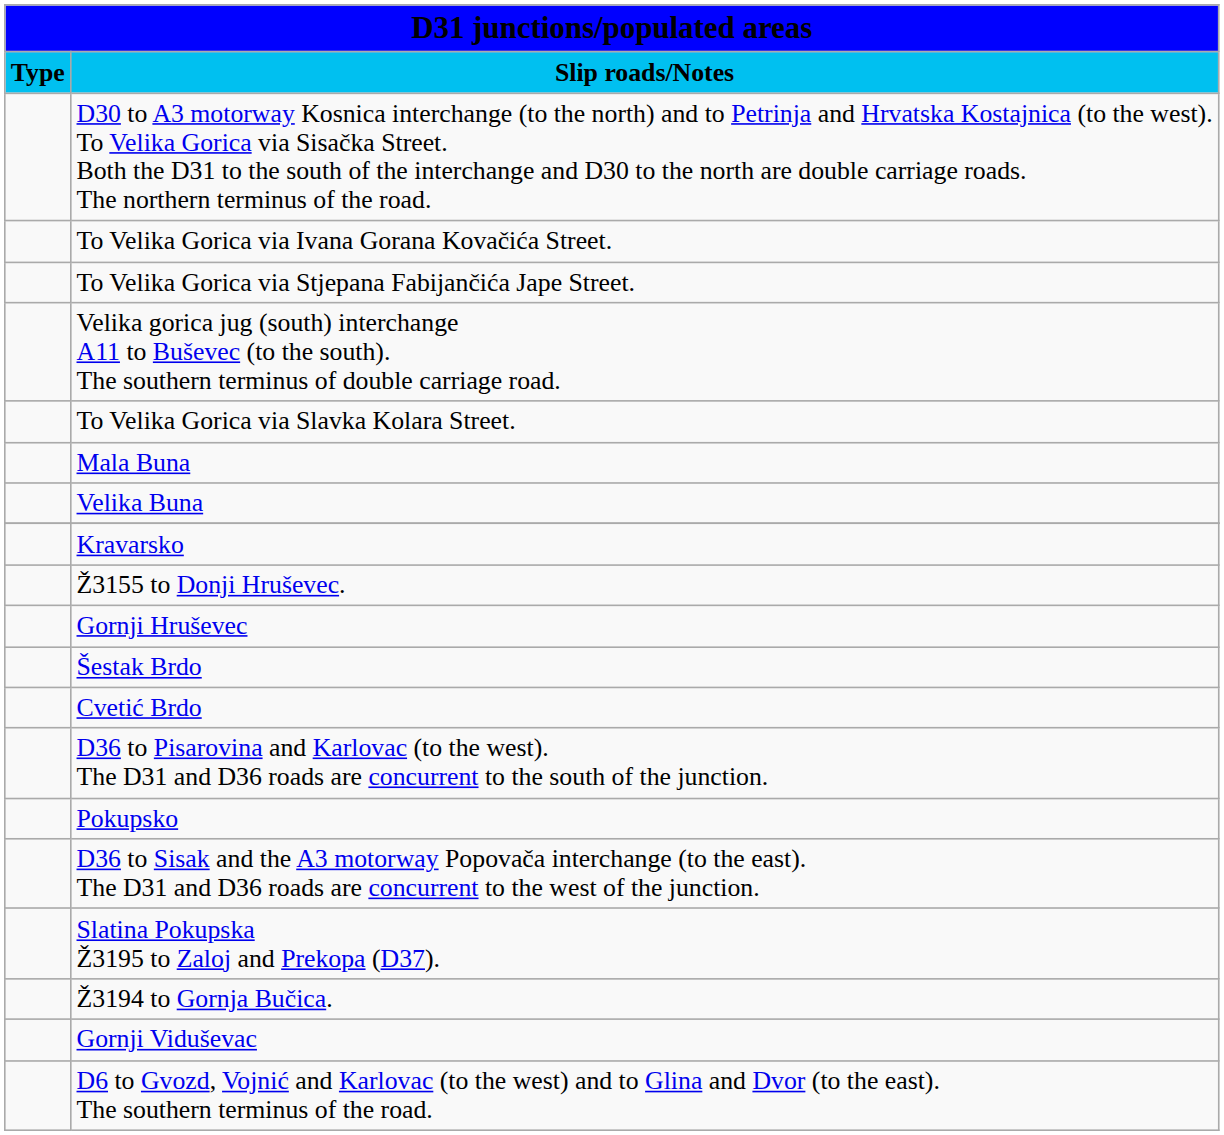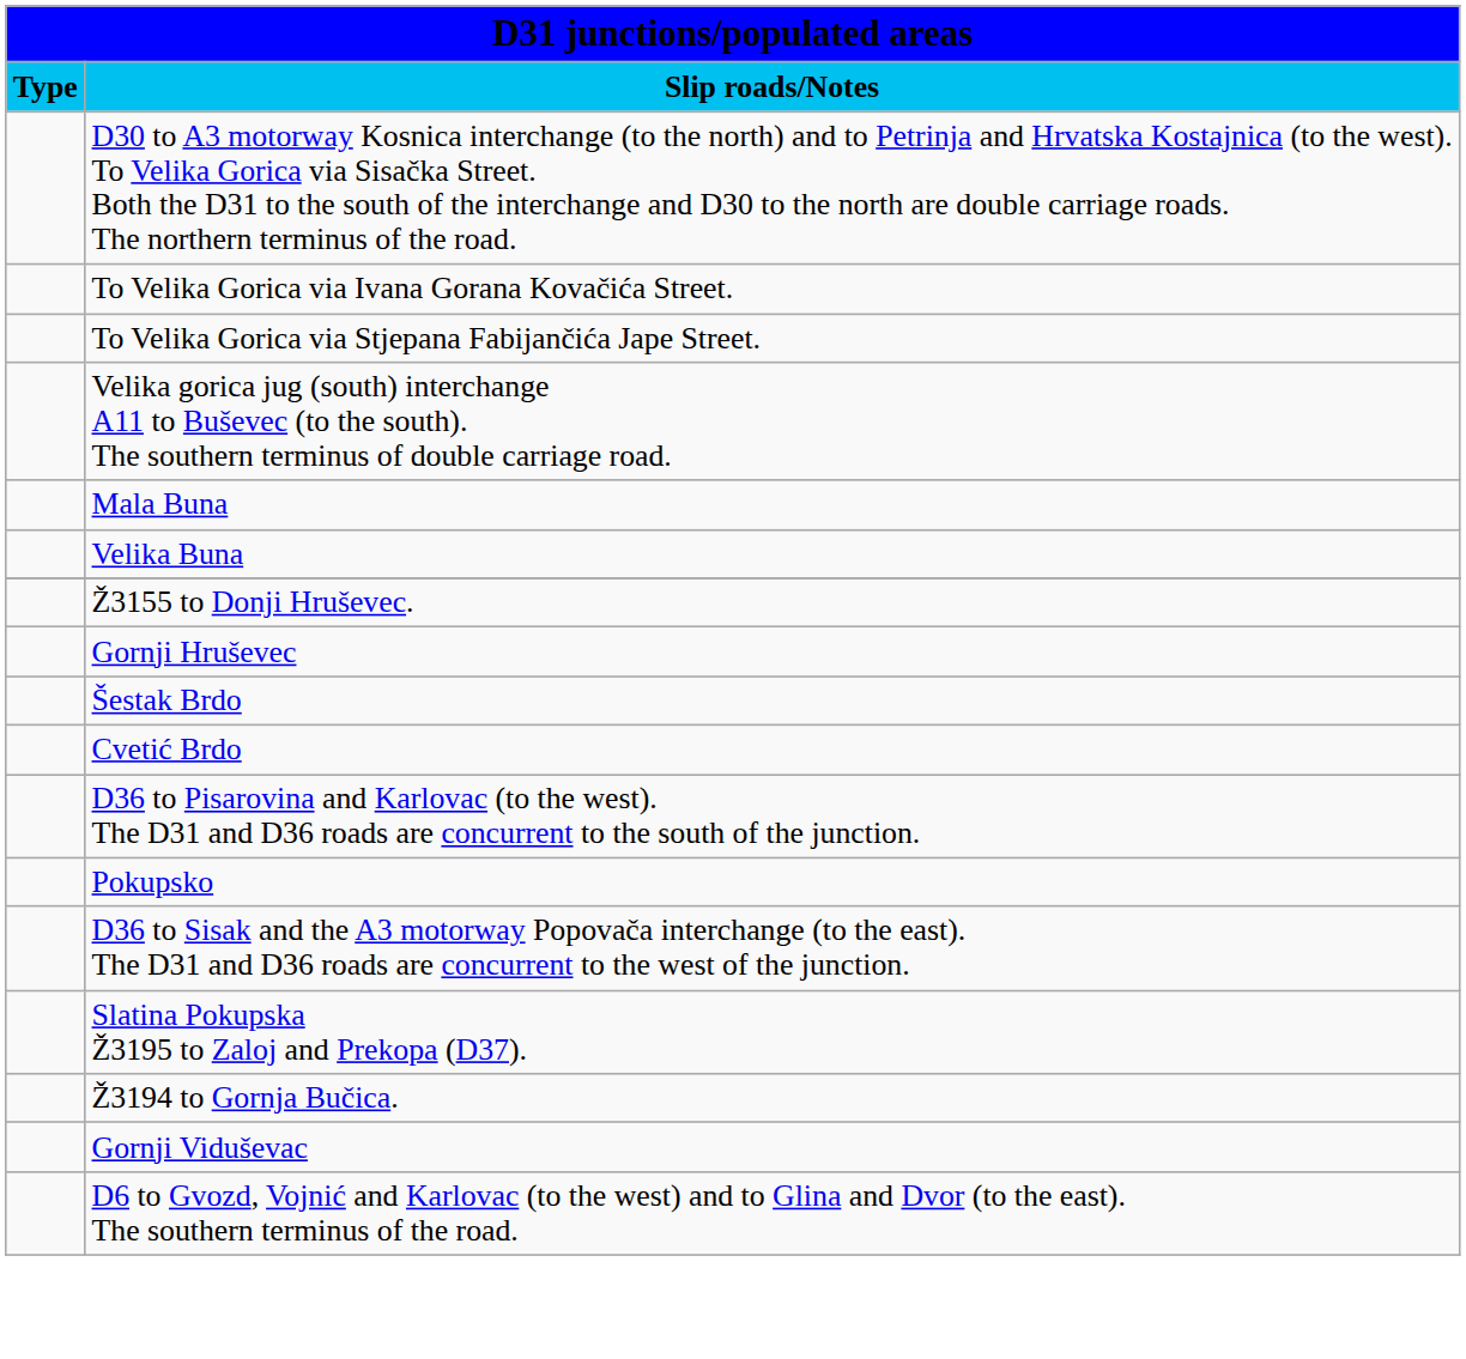 <table class="wikitable">
 <tr>
 <td colspan=2 bgcolor=blue align=center style=margin-top:15><span><big><strong>D31 junctions/populated areas</strong></big></span></td>
 </tr>
 <tr>
 <td align=center bgcolor=00c0f0><strong>Type</strong></td>
 <td align=center bgcolor=00c0f0><strong>Slip roads/Notes</strong></td>
 </tr>
 <tr>
 <td><br><br></td>
 <td> <a href='#'>D30</a> to <a href='#'>A3 motorway</a> Kosnica interchange (to the north) and to <a href='#'>Petrinja</a> and <a href='#'>Hrvatska Kostajnica</a> (to the west).<br>To <a href='#'>Velika Gorica</a> via Sisačka Street.<br>Both the D31 to the south of the interchange and D30 to the north are double carriage roads.<br>The northern terminus of the road.</td>
 </tr>
 <tr>
 <td></td>
 <td>To Velika Gorica via Ivana Gorana Kovačića Street.</td>
 </tr>
 <tr>
 <td></td>
 <td>To Velika Gorica via Stjepana Fabijančića Jape Street.</td>
 </tr>
 <tr>
 <td><br><br></td>
 <td>Velika gorica jug (south) interchange<br> <a href='#'>A11</a> to <a href='#'>Buševec</a> (to the south).<br>The southern terminus of  double carriage road.</td>
 </tr>
 <tr>
 <td></td>
-<td>To Velika Gorica via Slavka Kolara Street.</td>
-</tr>
-<tr>
-<td></td>
 <td><a href='#'>Mala Buna</a></td>
 </tr>
 <tr>
 <td></td>
 <td><a href='#'>Velika Buna</a></td>
 </tr>
 <tr>
-</tr>
-<tr>
-<td></td>
-<td><a href='#'>Kravarsko</a></td>
 </tr>
 <tr>
 <td></td>
 <td>Ž3155 to <a href='#'>Donji Hruševec</a>.</td>
 </tr>
 <tr>
 <td></td>
 <td><a href='#'>Gornji Hruševec</a></td>
 </tr>
 <tr>
 <td></td>
 <td><a href='#'>Šestak Brdo</a></td>
 </tr>
 <tr>
 <td></td>
 <td><a href='#'>Cvetić Brdo</a></td>
 </tr>
 <tr>
 <td></td>
 <td> <a href='#'>D36</a> to <a href='#'>Pisarovina</a> and <a href='#'>Karlovac</a> (to the west).<br>The D31 and D36 roads are <a href='#'>concurrent</a> to the south of the junction.</td>
 </tr>
 <tr>
 <td></td>
 <td><a href='#'>Pokupsko</a></td>
 </tr>
 <tr>
 <td></td>
 <td> <a href='#'>D36</a> to <a href='#'>Sisak</a> and the <a href='#'>A3 motorway</a> Popovača interchange (to the east).<br>The D31 and D36 roads are <a href='#'>concurrent</a> to the west of the junction.</td>
 </tr>
 <tr>
 <td></td>
 <td><a href='#'>Slatina Pokupska</a><br>Ž3195 to <a href='#'>Zaloj</a> and <a href='#'>Prekopa</a> (<a href='#'>D37</a>).</td>
 </tr>
 <tr>
 <td></td>
 <td>Ž3194 to <a href='#'>Gornja Bučica</a>.</td>
 </tr>
 <tr>
 <td></td>
 <td><a href='#'>Gornji Viduševac</a></td>
 </tr>
 <tr>
 <td></td>
 <td> <a href='#'>D6</a> to <a href='#'>Gvozd</a>, <a href='#'>Vojnić</a> and <a href='#'>Karlovac</a> (to the west) and to <a href='#'>Glina</a> and <a href='#'>Dvor</a> (to the east).<br>The southern terminus of the road.</td>
 </tr>
 </table>
